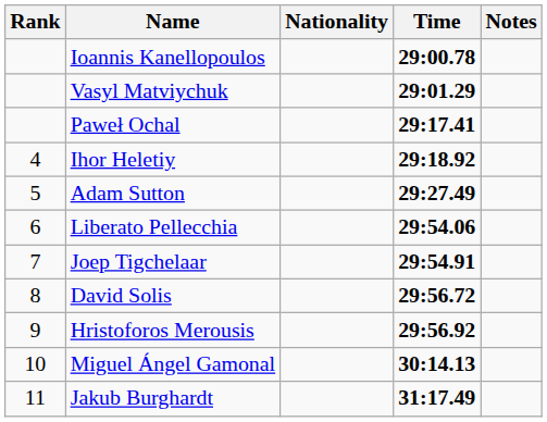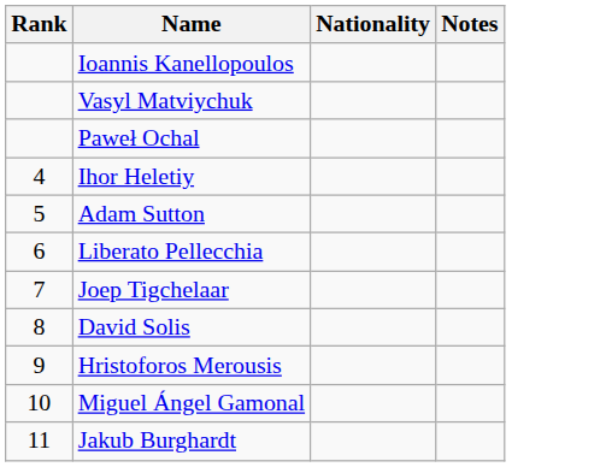 <table class="wikitable sortable" style="text-align:center">
 <tr>
 <th>Rank</th>
 <th>Name</th>
 <th>Nationality</th>
-<th>Time</th>
 <th>Notes</th>
 </tr>
 <tr>
 <td></td>
 <td align=left><a href='#'>Ioannis Kanellopoulos</a></td>
 <td align=left></td>
-<td><strong>29:00.78</strong></td>
 <td></td>
 </tr>
 <tr>
 <td></td>
 <td align=left><a href='#'>Vasyl Matviychuk</a></td>
 <td align=left></td>
-<td><strong>29:01.29</strong></td>
 <td></td>
 </tr>
 <tr>
 <td></td>
 <td align=left><a href='#'>Paweł Ochal</a></td>
 <td align=left></td>
-<td><strong>29:17.41</strong></td>
 <td></td>
 </tr>
 <tr>
 <td>4</td>
 <td align=left><a href='#'>Ihor Heletiy</a></td>
 <td align=left></td>
-<td><strong>29:18.92</strong></td>
 <td></td>
 </tr>
 <tr>
 <td>5</td>
 <td align=left><a href='#'>Adam Sutton</a></td>
 <td align=left></td>
-<td><strong>29:27.49</strong></td>
 <td></td>
 </tr>
 <tr>
 <td>6</td>
 <td align=left><a href='#'>Liberato Pellecchia</a></td>
 <td align=left></td>
-<td><strong>29:54.06</strong></td>
 <td></td>
 </tr>
 <tr>
 <td>7</td>
 <td align=left><a href='#'>Joep Tigchelaar</a></td>
 <td align=left></td>
-<td><strong>29:54.91</strong></td>
 <td></td>
 </tr>
 <tr>
 <td>8</td>
 <td align=left><a href='#'>David Solis</a></td>
 <td align=left></td>
-<td><strong>29:56.72</strong></td>
 <td></td>
 </tr>
 <tr>
 <td>9</td>
 <td align=left><a href='#'>Hristoforos Merousis</a></td>
 <td align=left></td>
-<td><strong>29:56.92</strong></td>
 <td></td>
 </tr>
 <tr>
 <td>10</td>
 <td align=left><a href='#'>Miguel Ángel Gamonal</a></td>
 <td align=left></td>
-<td><strong>30:14.13</strong></td>
 <td></td>
 </tr>
 <tr>
 <td>11</td>
 <td align=left><a href='#'>Jakub Burghardt</a></td>
 <td align=left></td>
-<td><strong>31:17.49</strong></td>
 <td></td>
 </tr>
 </table>
